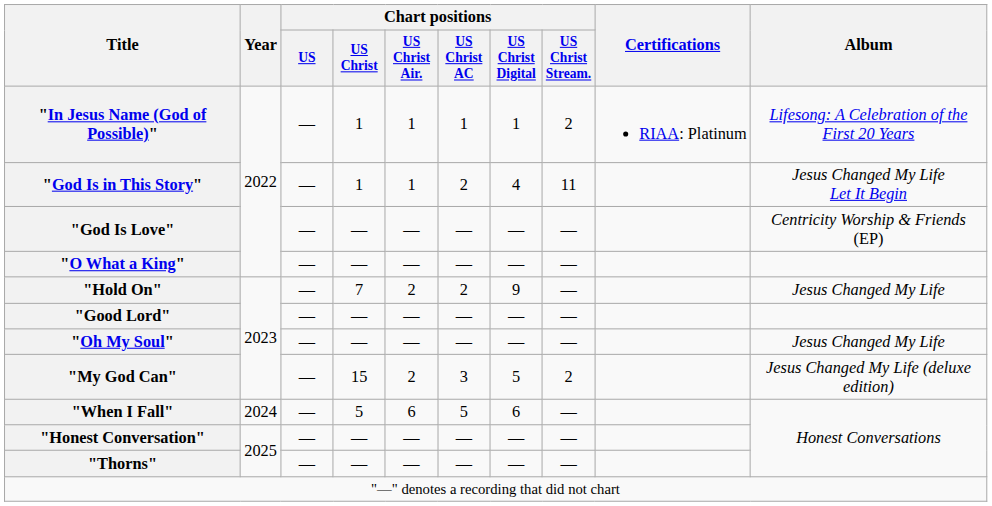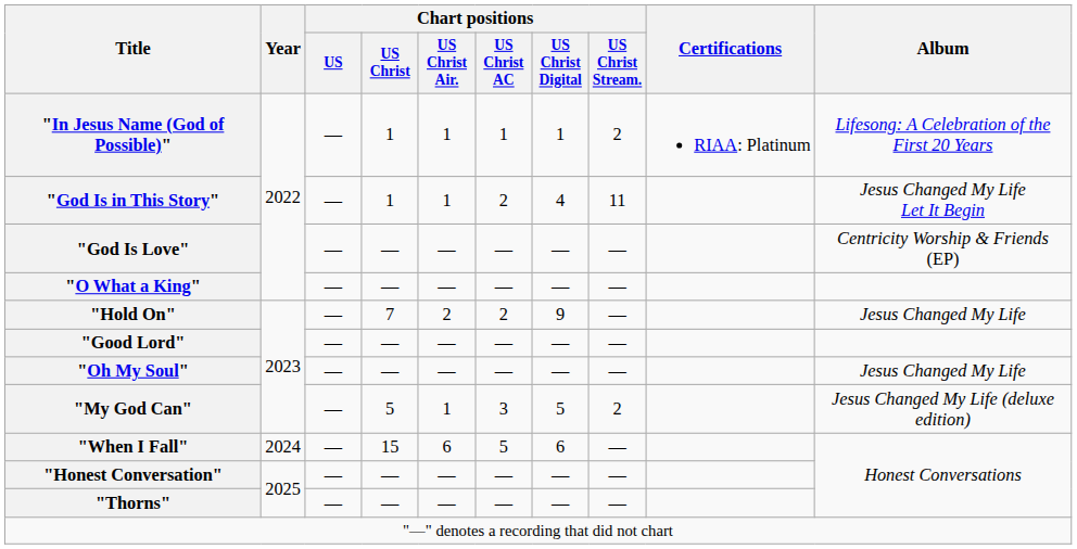 <table class="wikitable plainrowheaders" style="text-align:center;">
 <tr>
 <th rowspan="2" scope="col" style="width:14em;">Title</th>
 <th rowspan="2" scope="col">Year</th>
 <th colspan="6" scope="col">Chart positions</th>
 <th rowspan="2" scope="col"><a href='#'>Certifications</a></th>
 <th rowspan="2" scope="col" style="width:14em;">Album</th>
 </tr>
 <tr style="font-size:smaller;">
 <th scope="col" width="45"><a href='#'>US</a><br></th>
 <th scope="col" width="45"><a href='#'>US<br>Christ</a><br></th>
 <th scope="col" width="45"><a href='#'>US<br>Christ Air.</a><br></th>
 <th scope="col" width="45"><a href='#'>US<br>Christ AC</a><br></th>
 <th scope="col" width="45"><a href='#'>US<br>Christ<br>Digital</a><br></th>
 <th scope="col" width="45"><a href='#'>US<br>Christ<br>Stream.</a><br></th>
 </tr>
 <tr>
 <th scope="row">"<a href='#'>In Jesus Name (God of Possible)</a>"</th>
 <td rowspan="4">2022</td>
 <td>—</td>
 <td>1</td>
 <td>1</td>
 <td>1</td>
 <td>1</td>
 <td>2</td>
 <td><br><ul><li><a href='#'>RIAA</a>: Platinum</li></ul></td>
 <td><a href='#'><em>Lifesong: A Celebration of the First 20 Years</em></a></td>
 </tr>
 <tr>
 <th scope="row">"<a href='#'>God Is in This Story</a>"<br></th>
 <td>—</td>
 <td>1</td>
 <td>1</td>
 <td>2</td>
 <td>4</td>
 <td>11</td>
 <td></td>
 <td><em>Jesus Changed My Life</em><br><em><a href='#'>Let It Begin</a></em></td>
 </tr>
 <tr>
 <th scope="row">"God Is Love"<br></th>
 <td>—</td>
 <td>—</td>
 <td>—</td>
 <td>—</td>
 <td>—</td>
 <td>—</td>
 <td></td>
 <td><em>Centricity Worship & Friends</em> (EP)</td>
 </tr>
 <tr>
 <th scope="row">"<a href='#'>O What a King</a>"</th>
 <td>—</td>
 <td>—</td>
 <td>—</td>
 <td>—</td>
 <td>—</td>
 <td>—</td>
 <td></td>
 <td></td>
 </tr>
 <tr>
 <th scope="row">"Hold On"</th>
 <td rowspan="4">2023</td>
 <td>—</td>
 <td>7</td>
 <td>2</td>
 <td>2</td>
 <td>9</td>
 <td>—</td>
 <td></td>
 <td><em>Jesus Changed My Life</em></td>
 </tr>
 <tr>
 <th scope="row">"Good Lord"</th>
 <td>—</td>
 <td>—</td>
 <td>—</td>
 <td>—</td>
 <td>—</td>
 <td>—</td>
 <td></td>
 <td></td>
 </tr>
 <tr>
 <th scope="row">"<a href='#'>Oh My Soul</a>"</th>
 <td>—</td>
 <td>—</td>
 <td>—</td>
 <td>—</td>
 <td>—</td>
 <td>—</td>
 <td></td>
 <td rowspan="1"><em>Jesus Changed My Life</em></td>
 </tr>
 <tr>
 <th scope="row">"My God Can"</th>
 <td>—</td>
-<td>15</td>
-<td>2</td>
+<td>5</td>
+<td>1</td>
 <td>3</td>
 <td>5</td>
 <td>2</td>
 <td></td>
 <td><em>Jesus Changed My Life (deluxe edition)</em></td>
 </tr>
 <tr>
 <th scope="row">"When I Fall"</th>
 <td>2024</td>
 <td>—</td>
-<td>5</td>
+<td>15</td>
 <td>6<br></td>
 <td>5</td>
 <td>6</td>
 <td>—</td>
 <td></td>
 <td rowspan="3"><em>Honest Conversations</em></td>
 </tr>
 <tr>
 <th scope="row">"Honest Conversation"</th>
 <td rowspan="2">2025</td>
 <td>—</td>
 <td>—</td>
 <td>—</td>
 <td>—</td>
 <td>—</td>
 <td>—</td>
 <td></td>
 </tr>
 <tr>
 <th scope="row">"Thorns"</th>
 <td>—</td>
 <td>—</td>
 <td>—</td>
 <td>—</td>
 <td>—</td>
 <td>—</td>
 <td></td>
 </tr>
 <tr>
 <td colspan="10" style="font-size:90%">"—" denotes a recording that did not chart</td>
 </tr>
 </table>
